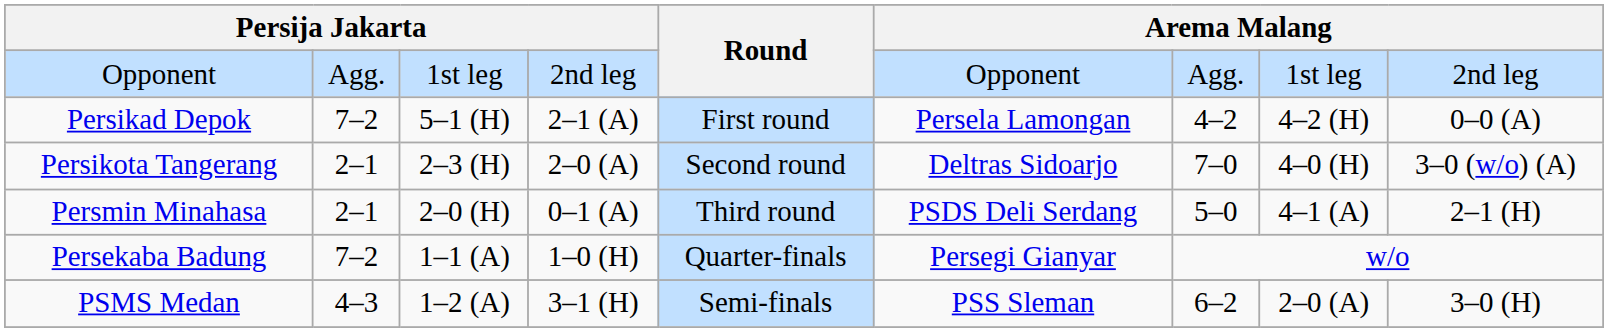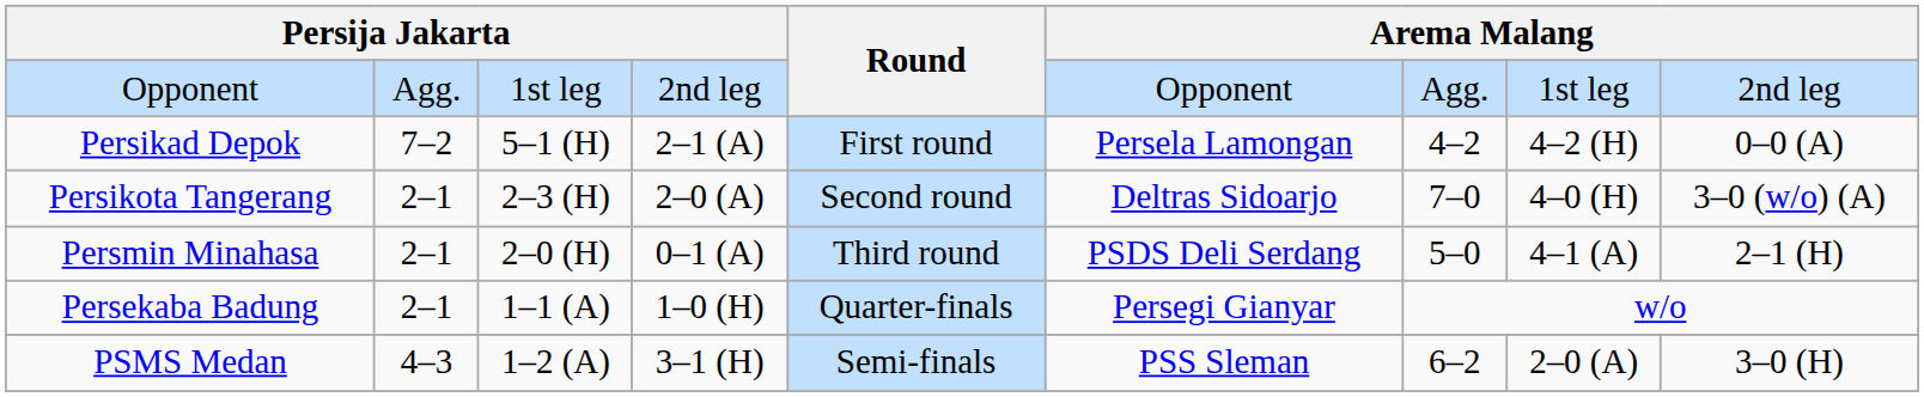 <table class="wikitable" width="100%" style="text-align:center">
 <tr>
 <th colspan=4 style="width:1*">Persija Jakarta</th>
 <th rowspan=2>Round</th>
 <th colspan=4 style="width:1*">Arema Malang</th>
 </tr>
 <tr bgcolor=#c1e0ff>
 <td>Opponent</td>
 <td>Agg.</td>
 <td>1st leg</td>
 <td>2nd leg</td>
 <td>Opponent</td>
 <td>Agg.</td>
 <td>1st leg</td>
 <td>2nd leg</td>
 </tr>
 <tr>
 <td><a href='#'>Persikad Depok</a></td>
 <td>7–2</td>
 <td>5–1 (H)</td>
 <td>2–1 (A)</td>
 <td bgcolor=#c1e0ff>First round</td>
 <td><a href='#'>Persela Lamongan</a></td>
 <td>4–2</td>
 <td>4–2 (H)</td>
 <td>0–0 (A)</td>
 </tr>
 <tr>
 <td><a href='#'>Persikota Tangerang</a></td>
 <td>2–1</td>
 <td>2–3 (H)</td>
 <td>2–0 (A)</td>
 <td bgcolor=#c1e0ff>Second round</td>
 <td><a href='#'>Deltras Sidoarjo</a></td>
 <td>7–0</td>
 <td>4–0 (H)</td>
 <td>3–0 (<a href='#'>w/o</a>) (A)</td>
 </tr>
 <tr>
 <td><a href='#'>Persmin Minahasa</a></td>
 <td>2–1</td>
 <td>2–0 (H)</td>
 <td>0–1 (A)</td>
 <td bgcolor=#c1e0ff>Third round</td>
 <td><a href='#'>PSDS Deli Serdang</a></td>
 <td>5–0</td>
 <td>4–1 (A)</td>
 <td>2–1 (H)</td>
 </tr>
 <tr>
 <td><a href='#'>Persekaba Badung</a></td>
-<td>7–2</td>
+<td>2–1</td>
 <td>1–1 (A)</td>
 <td>1–0 (H)</td>
 <td bgcolor=#c1e0ff>Quarter-finals</td>
 <td><a href='#'>Persegi Gianyar</a></td>
 <td colspan=3><a href='#'>w/o</a></td>
 </tr>
 <tr>
 <td><a href='#'>PSMS Medan</a></td>
 <td>4–3</td>
 <td>1–2 (A)</td>
 <td>3–1 (H)</td>
 <td bgcolor=#c1e0ff>Semi-finals</td>
 <td><a href='#'>PSS Sleman</a></td>
 <td>6–2</td>
 <td>2–0 (A)</td>
 <td>3–0 (H)</td>
 </tr>
 </table>
